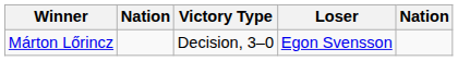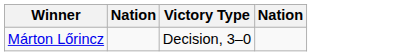 <table class="wikitable sortable" style="text-align:left;">
 <tr>
 <th>Winner</th>
 <th>Nation</th>
 <th>Victory Type</th>
-<th>Loser</th>
 <th>Nation</th>
 </tr>
 <tr>
 <td><a href='#'>Márton Lőrincz</a></td>
 <td></td>
 <td>Decision, 3–0</td>
-<td><a href='#'>Egon Svensson</a></td>
 <td></td>
 </tr>
 </table>
